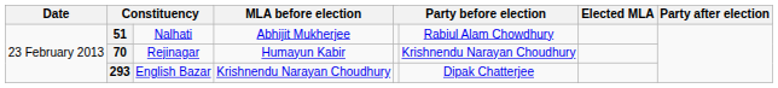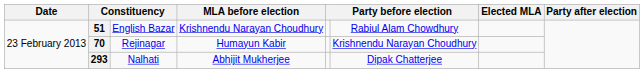 <table class="wikitable sortable" style="text-align:center;">
 <tr>
 <th>Date</th>
 <th colspan="2">Constituency</th>
 <th>MLA before election</th>
 <th colspan="2">Party before election</th>
 <th>Elected MLA</th>
 <th colspan="2">Party after election</th>
 </tr>
 <tr>
 <td rowspan="3">23 February 2013</td>
 <th>51</th>
-<td><a href='#'>Nalhati</a></td>
-<td><a href='#'>Abhijit Mukherjee</a></td>
+<td><a href='#'>English Bazar</a></td>
+<td><a href='#'>Krishnendu Narayan Choudhury</a></td>
 <td></td>
 <td><a href='#'>Rabiul Alam Chowdhury</a></td>
 <td></td>
 </tr>
 <tr>
 <th>70</th>
 <td><a href='#'>Rejinagar</a></td>
 <td><a href='#'>Humayun Kabir</a></td>
 <td></td>
 <td><a href='#'>Krishnendu Narayan Choudhury</a></td>
 <td></td>
 </tr>
 <tr>
 <th>293</th>
-<td><a href='#'>English Bazar</a></td>
-<td><a href='#'>Krishnendu Narayan Choudhury</a></td>
+<td><a href='#'>Nalhati</a></td>
+<td><a href='#'>Abhijit Mukherjee</a></td>
 <td></td>
 <td><a href='#'>Dipak Chatterjee</a></td>
 <td></td>
 </tr>
 </table>
